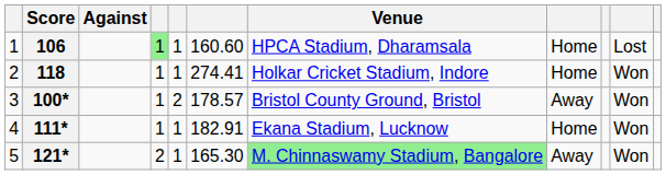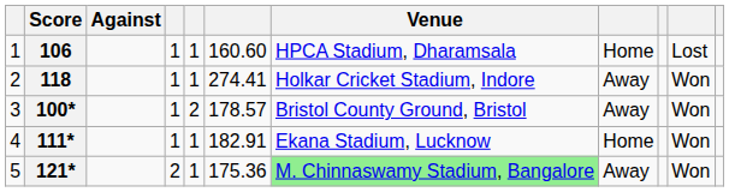 <table class="wikitable sortable plainrowheaders">
 <tr>
 <th></th>
 <th>Score</th>
 <th>Against</th>
 <th><a href='#'></a></th>
 <th><a href='#'></a></th>
 <th><a href='#'></a></th>
 <th>Venue</th>
 <th></th>
 <th></th>
 <th></th>
 <th></th>
 </tr>
 <tr>
 <td>1</td>
 <th scope="row"> 106</th>
 <td></td>
-<td style="background: lightgreen;">1</td>
+<td>1</td>
 <td>1</td>
 <td>160.60</td>
 <td><a href='#'>HPCA Stadium</a>, <a href='#'>Dharamsala</a></td>
 <td>Home</td>
 <td></td>
 <td>Lost</td>
 <td></td>
 </tr>
 <tr>
 <td>2</td>
 <th scope="row"> 118  </th>
 <td></td>
 <td>1</td>
 <td>1</td>
 <td>274.41</td>
 <td><a href='#'>Holkar Cricket Stadium</a>, <a href='#'>Indore</a></td>
-<td>Home</td>
+<td>Away</td>
 <td></td>
 <td>Won</td>
 <td></td>
 </tr>
 <tr>
 <td>3</td>
 <th scope="row"> 100* </th>
 <td></td>
 <td>1</td>
 <td>2</td>
 <td>178.57</td>
 <td><a href='#'>Bristol County Ground</a>, <a href='#'>Bristol</a></td>
 <td>Away</td>
 <td></td>
 <td>Won</td>
 <td></td>
 </tr>
 <tr>
 <td>4</td>
 <th scope="row"> 111*  </th>
 <td></td>
 <td>1</td>
 <td>1</td>
 <td>182.91</td>
 <td><a href='#'>Ekana Stadium</a>, <a href='#'>Lucknow</a></td>
 <td>Home</td>
 <td></td>
 <td>Won</td>
 <td></td>
 </tr>
 <tr>
 <td>5</td>
 <th scope="row"> 121*  </th>
 <td></td>
 <td>2</td>
 <td>1</td>
-<td>165.30</td>
+<td>175.36</td>
 <td style="background: lightgreen;"><a href='#'>M. Chinnaswamy Stadium</a>, <a href='#'>Bangalore</a></td>
 <td>Away</td>
 <td></td>
 <td>Won</td>
 <td></td>
 </tr>
 </table>
